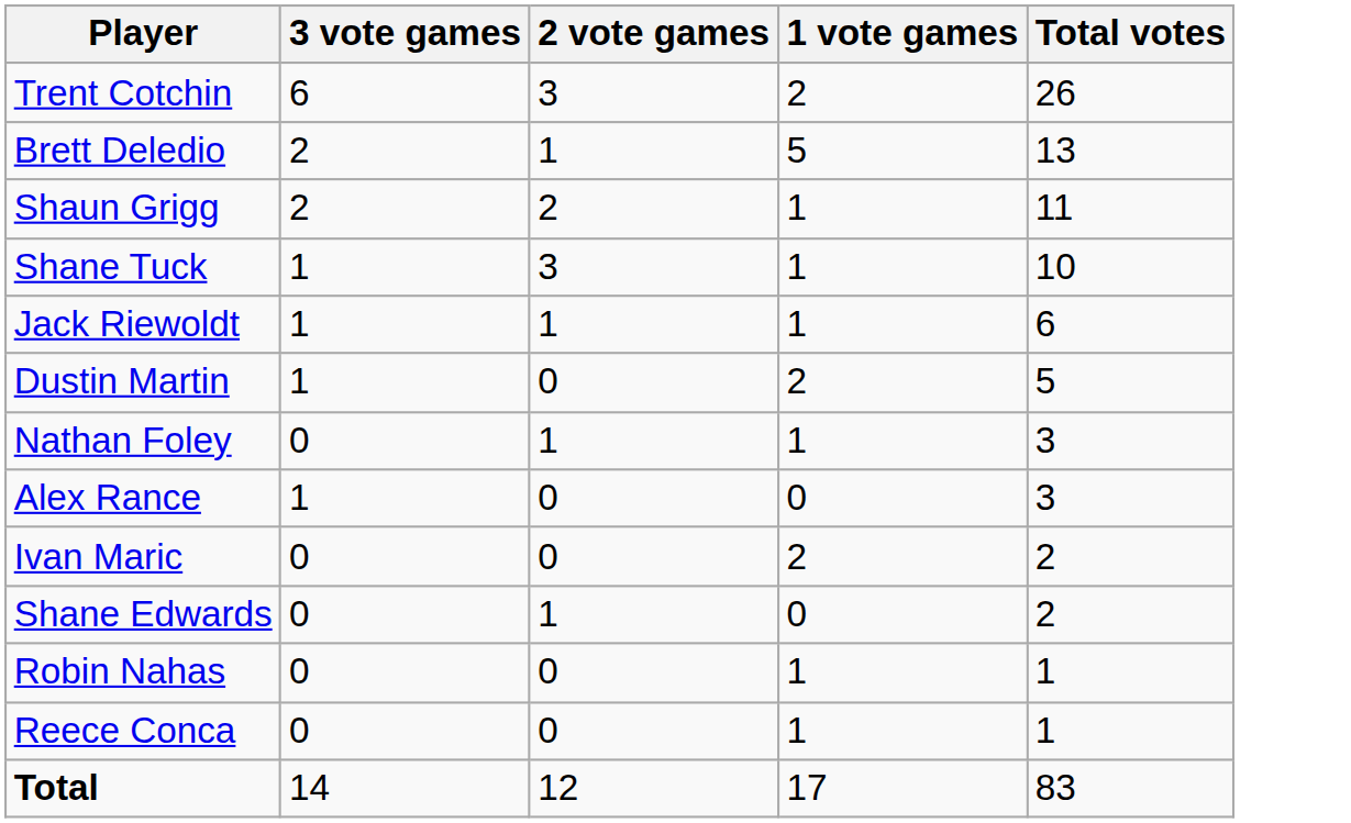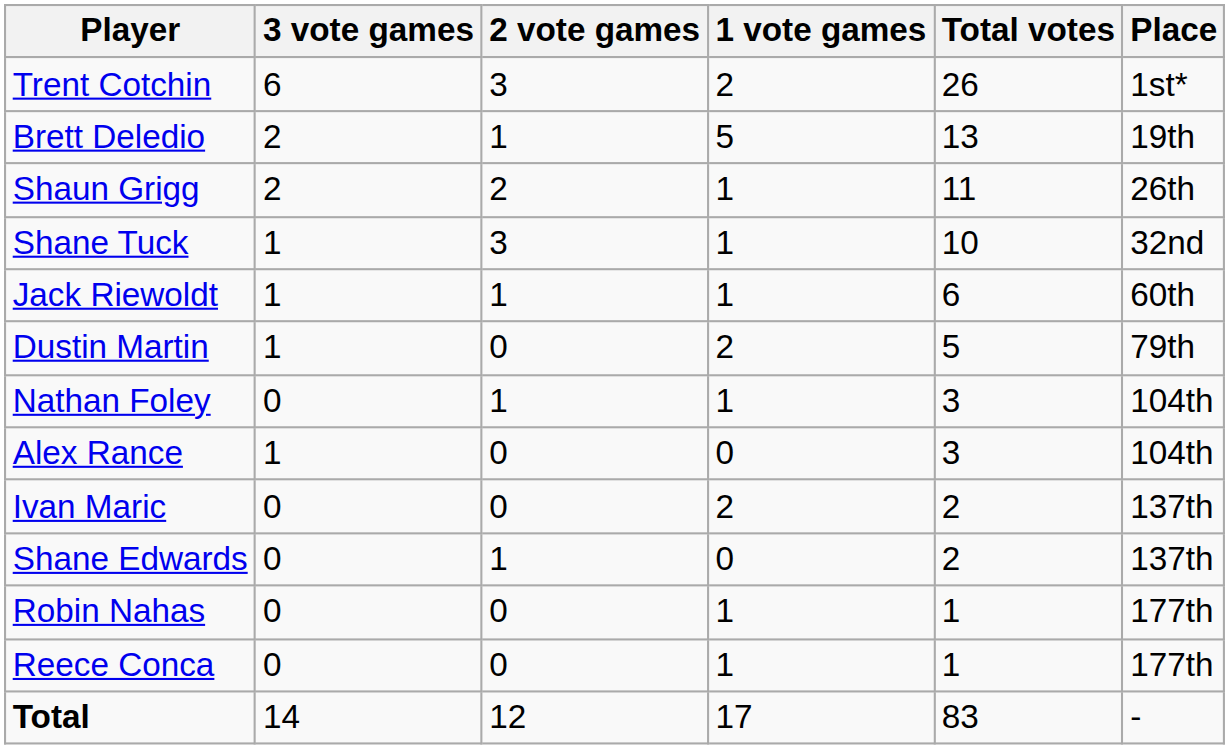 <table class="wikitable">
 <tr>
 <th>Player</th>
 <th>3 vote games</th>
 <th>2 vote games</th>
 <th>1 vote games</th>
 <th>Total votes</th>
+<th>Place</th>
 </tr>
 <tr>
 <td><a href='#'>Trent Cotchin</a></td>
 <td>6</td>
 <td>3</td>
 <td>2</td>
 <td>26</td>
+<td>1st*</td>
 </tr>
 <tr>
 <td><a href='#'>Brett Deledio</a></td>
 <td>2</td>
 <td>1</td>
 <td>5</td>
 <td>13</td>
+<td>19th</td>
 </tr>
 <tr>
 <td><a href='#'>Shaun Grigg</a></td>
 <td>2</td>
 <td>2</td>
 <td>1</td>
 <td>11</td>
+<td>26th</td>
 </tr>
 <tr>
 <td><a href='#'>Shane Tuck</a></td>
 <td>1</td>
 <td>3</td>
 <td>1</td>
 <td>10</td>
+<td>32nd</td>
 </tr>
 <tr>
 <td><a href='#'>Jack Riewoldt</a></td>
 <td>1</td>
 <td>1</td>
 <td>1</td>
 <td>6</td>
+<td>60th</td>
 </tr>
 <tr>
 <td><a href='#'>Dustin Martin</a></td>
 <td>1</td>
 <td>0</td>
 <td>2</td>
 <td>5</td>
+<td>79th</td>
 </tr>
 <tr>
 <td><a href='#'>Nathan Foley</a></td>
 <td>0</td>
 <td>1</td>
 <td>1</td>
 <td>3</td>
+<td>104th</td>
 </tr>
 <tr>
 <td><a href='#'>Alex Rance</a></td>
 <td>1</td>
 <td>0</td>
 <td>0</td>
 <td>3</td>
+<td>104th</td>
 </tr>
 <tr>
 <td><a href='#'>Ivan Maric</a></td>
 <td>0</td>
 <td>0</td>
 <td>2</td>
 <td>2</td>
+<td>137th</td>
 </tr>
 <tr>
 <td><a href='#'>Shane Edwards</a></td>
 <td>0</td>
 <td>1</td>
 <td>0</td>
 <td>2</td>
+<td>137th</td>
 </tr>
 <tr>
 <td><a href='#'>Robin Nahas</a></td>
 <td>0</td>
 <td>0</td>
 <td>1</td>
 <td>1</td>
+<td>177th</td>
 </tr>
 <tr>
 <td><a href='#'>Reece Conca</a></td>
 <td>0</td>
 <td>0</td>
 <td>1</td>
 <td>1</td>
+<td>177th</td>
 </tr>
 <tr>
 <td><strong>Total</strong></td>
 <td>14</td>
 <td>12</td>
 <td>17</td>
 <td>83</td>
+<td>-</td>
 </tr>
 </table>
